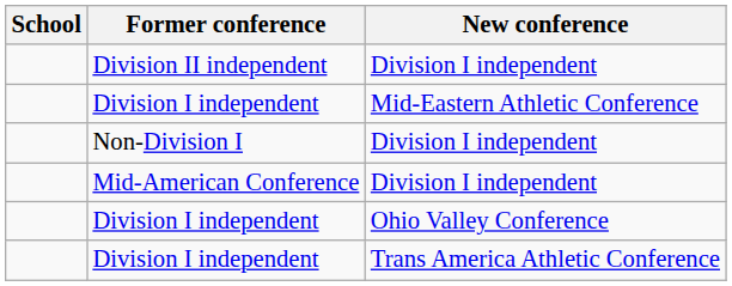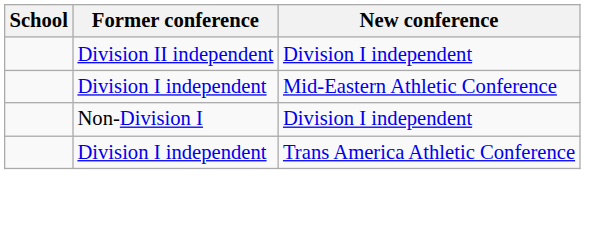 <table class="wikitable sortable">
 <tr>
 <th>School</th>
 <th>Former conference</th>
 <th>New conference</th>
 </tr>
 <tr>
 <td></td>
 <td><a href='#'>Division II independent</a></td>
 <td><a href='#'>Division I independent</a></td>
 </tr>
 <tr>
 <td></td>
 <td><a href='#'>Division I independent</a></td>
 <td><a href='#'>Mid-Eastern Athletic Conference</a></td>
 </tr>
 <tr>
 <td></td>
 <td>Non-<a href='#'>Division I</a></td>
 <td><a href='#'>Division I independent</a></td>
 </tr>
 <tr>
 <td></td>
-<td><a href='#'>Mid-American Conference</a></td>
-<td><a href='#'>Division I independent</a></td>
-</tr>
-<tr>
-<td></td>
-<td><a href='#'>Division I independent</a></td>
-<td><a href='#'>Ohio Valley Conference</a></td>
-</tr>
-<tr>
-<td></td>
 <td><a href='#'>Division I independent</a></td>
 <td><a href='#'>Trans America Athletic Conference</a></td>
 </tr>
 </table>
